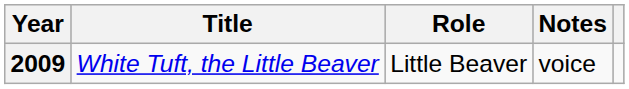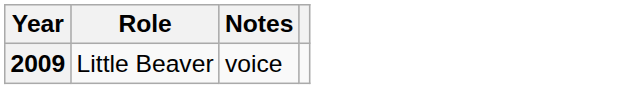 <table class="wikitable  plainrowheaders">
 <tr>
 <th scope="col">Year</th>
-<th scope="col">Title</th>
 <th scope="col">Role</th>
 <th scope="col">Notes</th>
 <th scope="col" class="unsortable"></th>
 </tr>
 <tr>
 <th scope="row">2009</th>
-<td><em><a href='#'>White Tuft, the Little Beaver</a></em></td>
 <td>Little Beaver</td>
 <td>voice</td>
 <td></td>
 </tr>
 </table>
